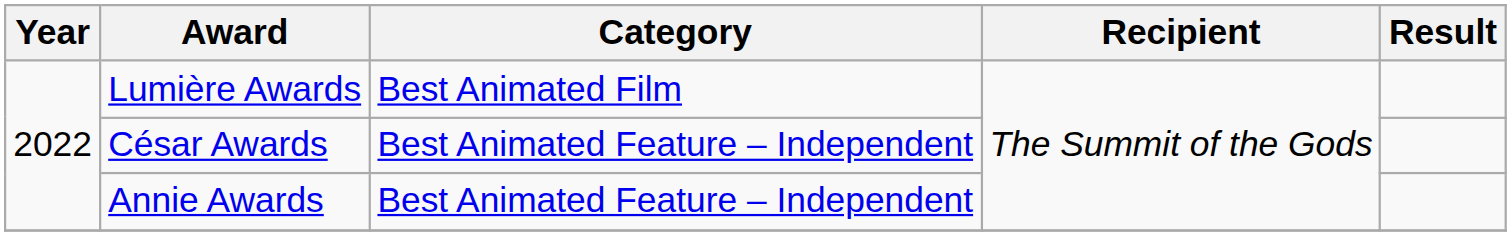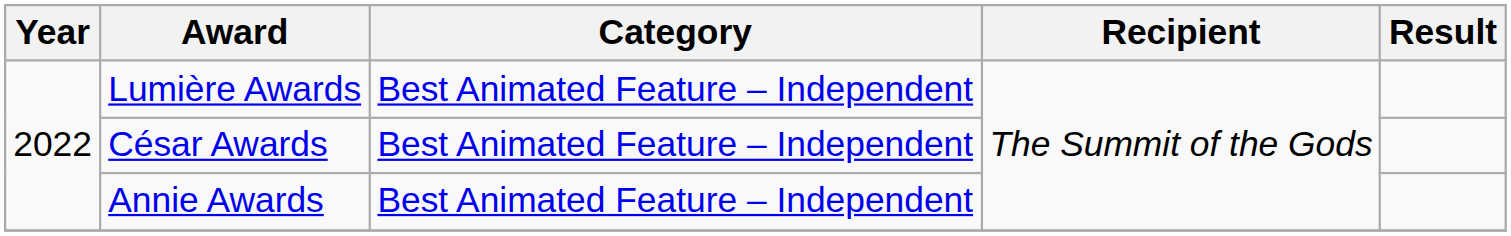 <table class="wikitable sortable">
 <tr>
 <th>Year</th>
 <th>Award</th>
 <th>Category</th>
 <th>Recipient</th>
 <th>Result</th>
 </tr>
 <tr>
 <td rowspan="3">2022</td>
 <td><a href='#'>Lumière Awards</a></td>
-<td><a href='#'>Best Animated Film</a></td>
+<td><a href='#'>Best Animated Feature – Independent</a></td>
 <td rowspan="3"><em>The Summit of the Gods</em></td>
 <td></td>
 </tr>
 <tr>
 <td><a href='#'>César Awards</a></td>
 <td><a href='#'>Best Animated Feature – Independent</a></td>
 <td></td>
 </tr>
 <tr>
 <td><a href='#'>Annie Awards</a></td>
 <td><a href='#'>Best Animated Feature – Independent</a></td>
 <td></td>
 </tr>
 <tr>
 </tr>
 </table>
